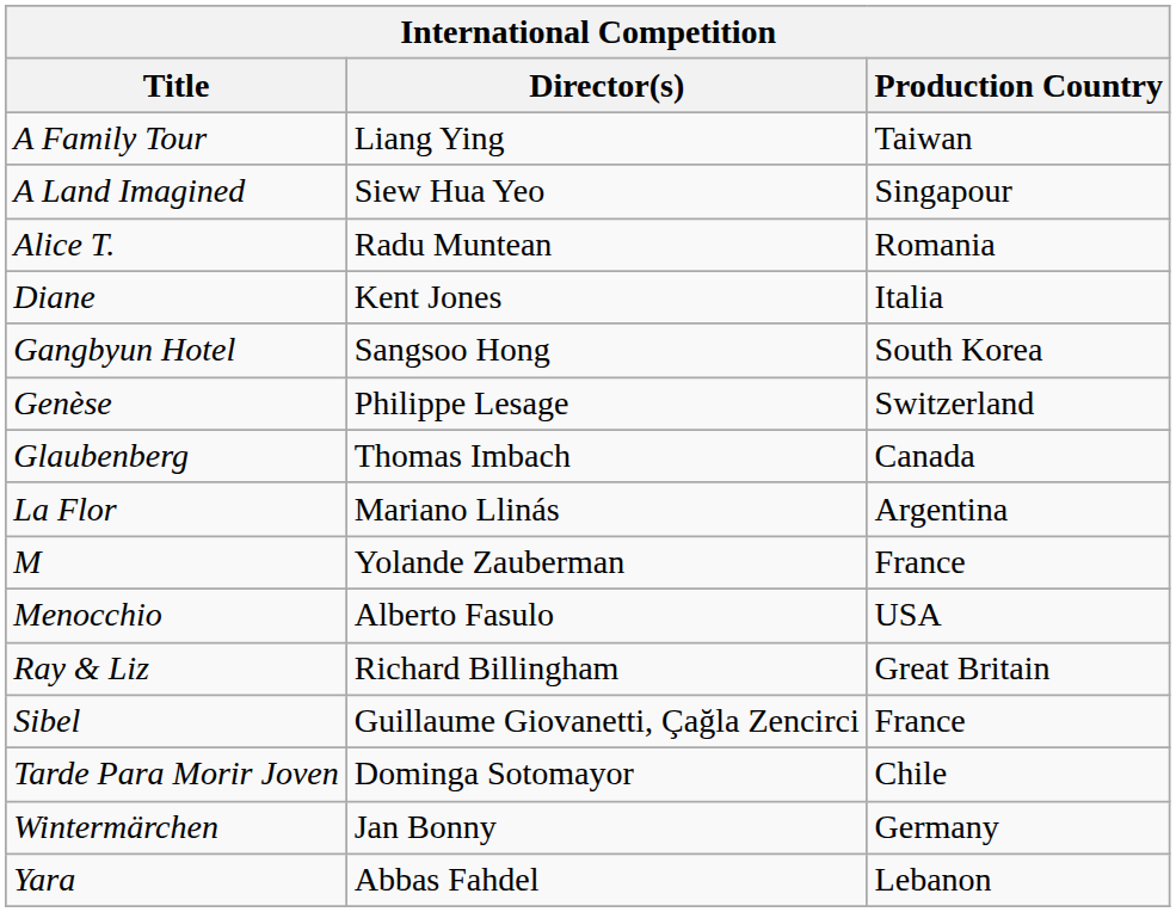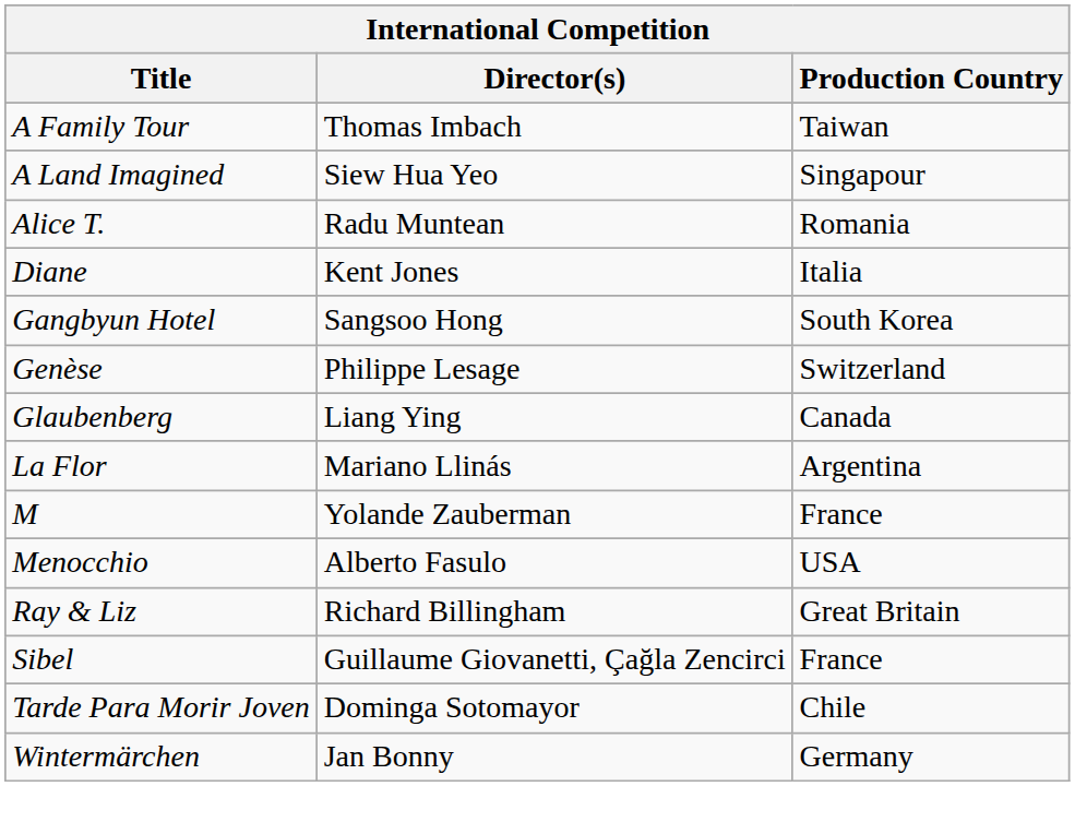 <table class="wikitable">
 <tr>
 <th colspan="3">International Competition</th>
 </tr>
 <tr>
 <th>Title</th>
 <th>Director(s)</th>
 <th>Production Country</th>
 </tr>
 <tr>
 <td><em>A Family Tour</em></td>
-<td>Liang Ying</td>
+<td>Thomas Imbach</td>
 <td>Taiwan</td>
 </tr>
 <tr>
 <td><em>A Land Imagined</em></td>
 <td>Siew Hua Yeo</td>
 <td>Singapour</td>
 </tr>
 <tr>
 <td><em>Alice T.</em></td>
 <td>Radu Muntean</td>
 <td>Romania</td>
 </tr>
 <tr>
 <td><em>Diane</em></td>
 <td>Kent Jones</td>
 <td>Italia</td>
 </tr>
 <tr>
 <td><em>Gangbyun Hotel</em></td>
 <td>Sangsoo Hong</td>
 <td>South Korea</td>
 </tr>
 <tr>
 <td><em>Genèse</em></td>
 <td>Philippe Lesage</td>
 <td>Switzerland</td>
 </tr>
 <tr>
 <td><em>Glaubenberg</em></td>
-<td>Thomas Imbach</td>
+<td>Liang Ying</td>
 <td>Canada</td>
 </tr>
 <tr>
 <td><em>La Flor</em></td>
 <td>Mariano Llinás</td>
 <td>Argentina</td>
 </tr>
 <tr>
 <td><em>M</em></td>
 <td>Yolande Zauberman</td>
 <td>France</td>
 </tr>
 <tr>
 <td><em>Menocchio</em></td>
 <td>Alberto Fasulo</td>
 <td>USA</td>
 </tr>
 <tr>
 <td><em>Ray & Liz</em></td>
 <td>Richard Billingham</td>
 <td>Great Britain</td>
 </tr>
 <tr>
 <td><em>Sibel</em></td>
 <td>Guillaume Giovanetti, Çağla Zencirci</td>
 <td>France</td>
 </tr>
 <tr>
 <td><em>Tarde Para Morir Joven</em></td>
 <td>Dominga Sotomayor</td>
 <td>Chile</td>
 </tr>
 <tr>
 <td><em>Wintermärchen</em></td>
 <td>Jan Bonny</td>
 <td>Germany</td>
 </tr>
-<tr>
-<td><em>Yara</em></td>
-<td>Abbas Fahdel</td>
-<td>Lebanon</td>
-</tr>
 </table>
